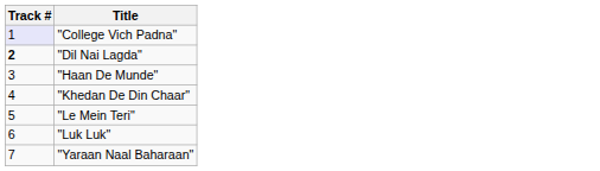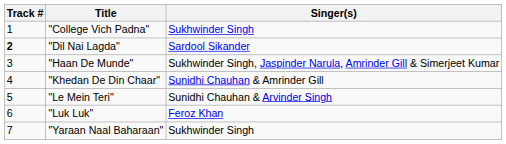 <table class="wikitable tracklist" style="font-size:95%;">
 <tr>
 <th>Track #</th>
 <th>Title</th>
+<th>Singer(s)</th>
 </tr>
 <tr>
-<td style="background: lavender;">1</td>
+<td>1</td>
 <td>"College Vich Padna"</td>
+<td><a href='#'>Sukhwinder Singh</a></td>
 </tr>
 <tr>
 <td><strong>2</strong></td>
 <td>"Dil Nai Lagda"</td>
+<td><a href='#'>Sardool Sikander</a></td>
 </tr>
 <tr>
 <td>3</td>
 <td>"Haan De Munde"</td>
+<td>Sukhwinder Singh, <a href='#'>Jaspinder Narula</a>, <a href='#'>Amrinder Gill</a> & Simerjeet Kumar</td>
 </tr>
 <tr>
 <td>4</td>
 <td>"Khedan De Din Chaar"</td>
+<td><a href='#'>Sunidhi Chauhan</a> & Amrinder Gill</td>
 </tr>
 <tr>
 <td>5</td>
 <td>"Le Mein Teri"</td>
+<td>Sunidhi Chauhan & <a href='#'>Arvinder Singh</a></td>
 </tr>
 <tr>
 <td>6</td>
 <td>"Luk Luk"</td>
+<td><a href='#'>Feroz Khan</a></td>
 </tr>
 <tr>
 <td>7</td>
 <td>"Yaraan Naal Baharaan"</td>
+<td>Sukhwinder Singh</td>
 </tr>
 </table>
